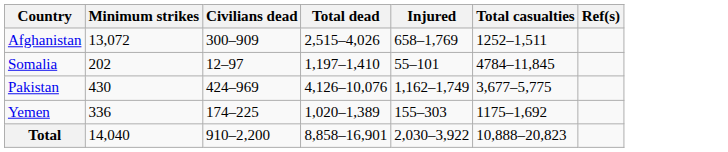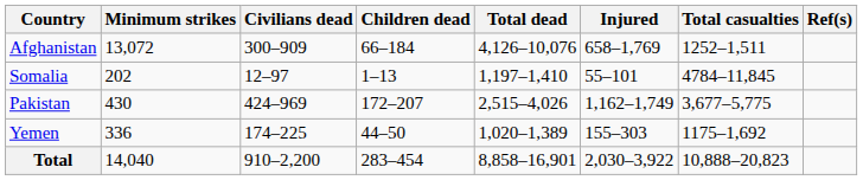 <table class="wikitable sortable">
 <tr>
 <th>Country</th>
 <th>Minimum strikes</th>
 <th>Civilians dead</th>
+<th>Children dead</th>
 <th>Total dead</th>
 <th>Injured</th>
 <th>Total casualties</th>
 <th>Ref(s)</th>
 </tr>
 <tr>
 <td><a href='#'>Afghanistan</a></td>
 <td>13,072</td>
 <td>300–909</td>
-<td>2,515–4,026</td>
+<td>66–184</td>
+<td>4,126–10,076</td>
 <td>658–1,769</td>
 <td>1252–1,511</td>
 <td></td>
 </tr>
 <tr>
 <td><a href='#'>Somalia</a></td>
 <td>202</td>
 <td>12–97</td>
+<td>1–13</td>
 <td>1,197–1,410</td>
 <td>55–101</td>
 <td>4784–11,845</td>
 <td></td>
 </tr>
 <tr>
 <td><a href='#'>Pakistan</a></td>
 <td>430</td>
 <td>424–969</td>
-<td>4,126–10,076</td>
+<td>172–207</td>
+<td>2,515–4,026</td>
 <td>1,162–1,749</td>
 <td>3,677–5,775</td>
 <td></td>
 </tr>
 <tr>
 <td><a href='#'>Yemen</a></td>
 <td>336</td>
 <td>174–225</td>
+<td>44–50</td>
 <td>1,020–1,389</td>
 <td>155–303</td>
 <td>1175–1,692</td>
 <td></td>
 </tr>
 <tr>
 <th>Total</th>
 <td>14,040</td>
 <td>910–2,200</td>
+<td>283–454</td>
 <td>8,858–16,901</td>
 <td>2,030–3,922</td>
 <td>10,888–20,823</td>
 <td></td>
 </tr>
 </table>
